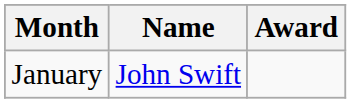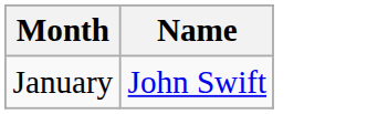 <table class="wikitable"  class= style="text-align:center; border:1px #aaa solid; font-size:95%">
 <tr>
 <th>Month</th>
 <th>Name</th>
-<th>Award</th>
 </tr>
 <tr>
 <td>January</td>
 <td><a href='#'>John Swift</a></td>
-<td></td>
 </tr>
 </table>
